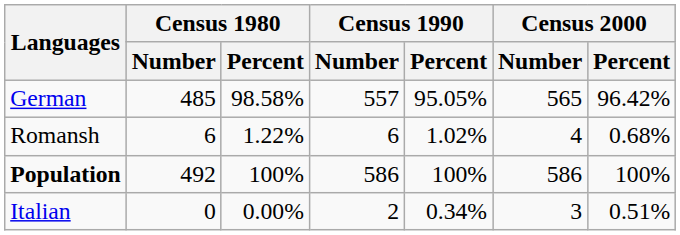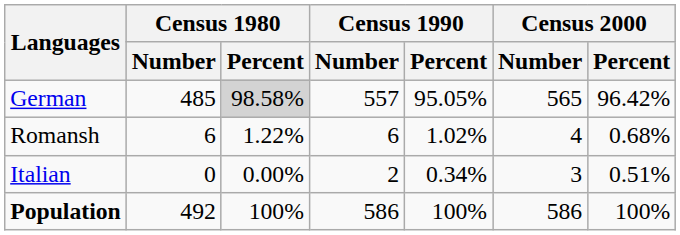 <table class="wikitable">
 <tr ---->
 <th rowspan="2">Languages</th>
 <th colspan="2">Census 1980</th>
 <th colspan="2">Census 1990</th>
 <th colspan="2">Census 2000</th>
 </tr>
 <tr ---->
 <th>Number</th>
 <th>Percent</th>
 <th>Number</th>
 <th>Percent</th>
 <th>Number</th>
 <th>Percent</th>
 </tr>
 <tr ---->
 <td><a href='#'>German</a></td>
 <td align=right>485</td>
-<td align=right>98.58%</td>
+<td align=right style="background: lightgrey;">98.58%</td>
 <td align=right>557</td>
 <td align=right>95.05%</td>
 <td align=right>565</td>
 <td align=right>96.42%</td>
 </tr>
 <tr ---->
 <td>Romansh</td>
 <td align=right>6</td>
 <td align=right>1.22%</td>
 <td align=right>6</td>
 <td align=right>1.02%</td>
 <td align=right>4</td>
 <td align=right>0.68%</td>
 </tr>
 <tr ---->
+<td><a href='#'>Italian</a></td>
+<td align=right>0</td>
+<td align=right>0.00%</td>
+<td align=right>2</td>
+<td align=right>0.34%</td>
+<td align=right>3</td>
+<td align=right>0.51%</td>
+</tr>
+<tr ---->
 <td><strong>Population</strong></td>
 <td align=right>492</td>
 <td align=right>100%</td>
 <td align=right>586</td>
 <td align=right>100%</td>
 <td align=right>586</td>
 <td align=right>100%</td>
 </tr>
-<tr ---->
-<td><a href='#'>Italian</a></td>
-<td align=right>0</td>
-<td align=right>0.00%</td>
-<td align=right>2</td>
-<td align=right>0.34%</td>
-<td align=right>3</td>
-<td align=right>0.51%</td>
-</tr>
 </table>
